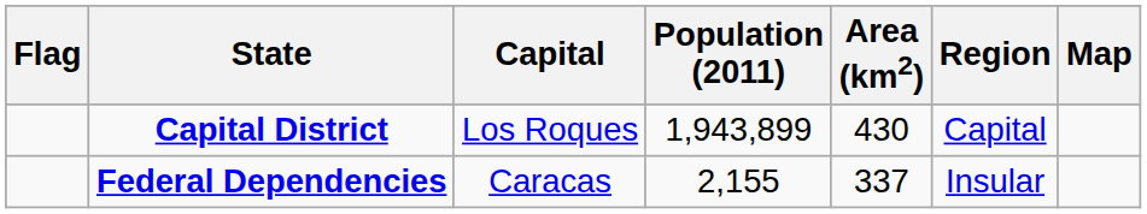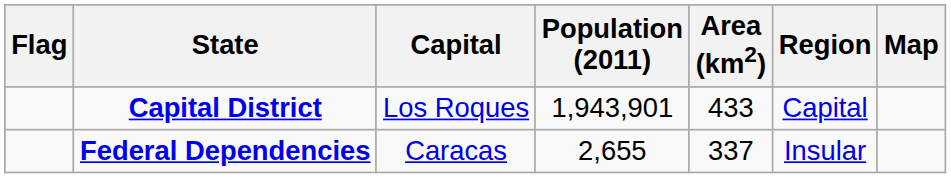 <table class=" wikitable sortable" style="text-align:center;">
 <tr>
 <th>Flag</th>
 <th>State</th>
 <th>Capital</th>
 <th>Population<br>(2011)</th>
 <th>Area<br>(km<sup>2</sup>)</th>
 <th>Region</th>
 <th>Map</th>
 </tr>
 <tr>
 <td></td>
 <td><a href='#'><strong>Capital District</strong></a></td>
 <td><a href='#'>Los Roques</a></td>
-<td>1,943,899</td>
-<td>430</td>
+<td>1,943,901</td>
+<td>433</td>
 <td><a href='#'>Capital</a></td>
 <td></td>
 </tr>
 <tr>
 <td></td>
 <td><a href='#'><strong>Federal Dependencies</strong></a></td>
 <td><a href='#'>Caracas</a></td>
-<td>2,155</td>
+<td>2,655</td>
 <td>337</td>
 <td><a href='#'>Insular</a></td>
 <td></td>
 </tr>
 </table>
